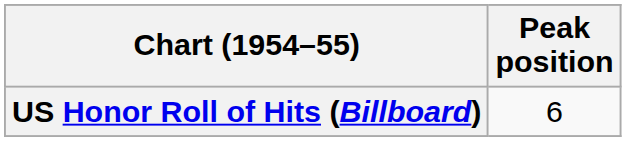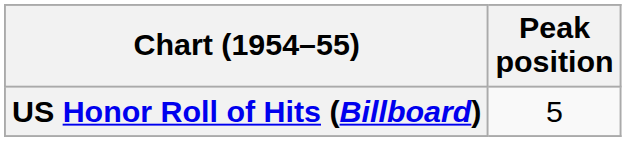 <table class="wikitable plainrowheaders" style="text-align:center;">
 <tr>
 <th scope="col">Chart (1954–55)</th>
 <th scope="col">Peak<br>position</th>
 </tr>
 <tr>
 <th scope="row">US <a href='#'>Honor Roll of Hits</a> (<em><a href='#'>Billboard</a></em>)</th>
-<td align="center">6</td>
+<td align="center">5</td>
 </tr>
 </table>
